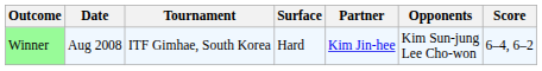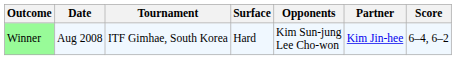 <table class="sortable wikitable" style=font-size:97%>
 <tr>
 <th>Outcome</th>
 <th>Date</th>
 <th>Tournament</th>
 <th>Surface</th>
+<th>Opponents</th>
 <th>Partner</th>
-<th>Opponents</th>
 <th>Score</th>
 </tr>
 <tr style="background:#f0f8ff;">
 <td style="background:#98fb98;">Winner</td>
 <td>Aug 2008</td>
 <td>ITF Gimhae, South Korea</td>
 <td>Hard</td>
+<td> Kim Sun-jung <br>  Lee Cho-won</td>
 <td> <a href='#'>Kim Jin-hee</a></td>
-<td> Kim Sun-jung <br>  Lee Cho-won</td>
 <td>6–4, 6–2</td>
 </tr>
 </table>
